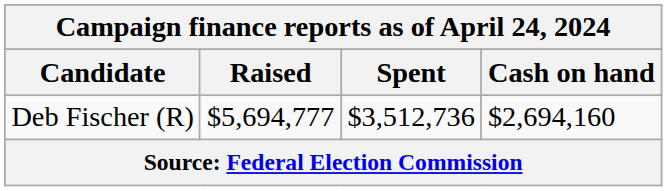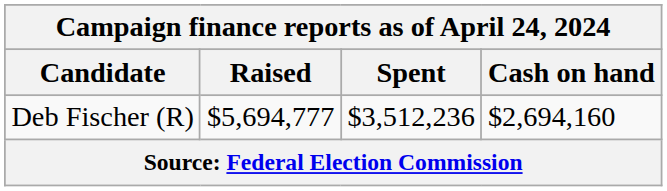 <table class="wikitable sortable">
 <tr>
 <th colspan=4>Campaign finance reports as of April 24, 2024</th>
 </tr>
 <tr style="text-align:center;">
 <th>Candidate</th>
 <th>Raised</th>
 <th>Spent</th>
 <th>Cash on hand</th>
 </tr>
 <tr>
 <td>Deb Fischer (R)</td>
 <td>$5,694,777</td>
-<td>$3,512,736</td>
+<td>$3,512,236</td>
 <td>$2,694,160</td>
 </tr>
 <tr>
 <th colspan="4"><small>Source: <a href='#'>Federal Election Commission</a></small></th>
 </tr>
 </table>
